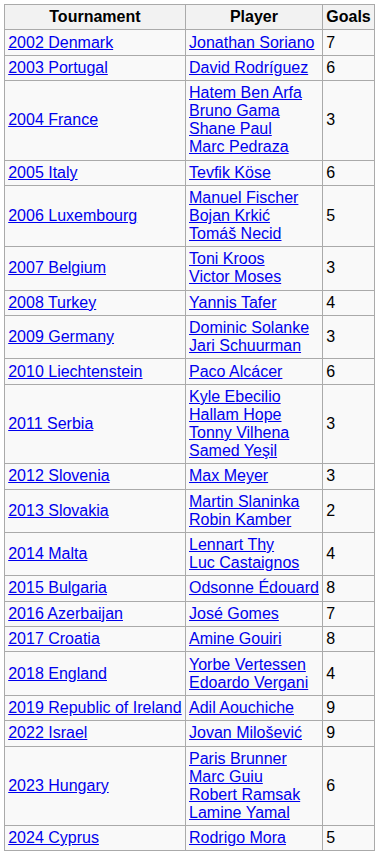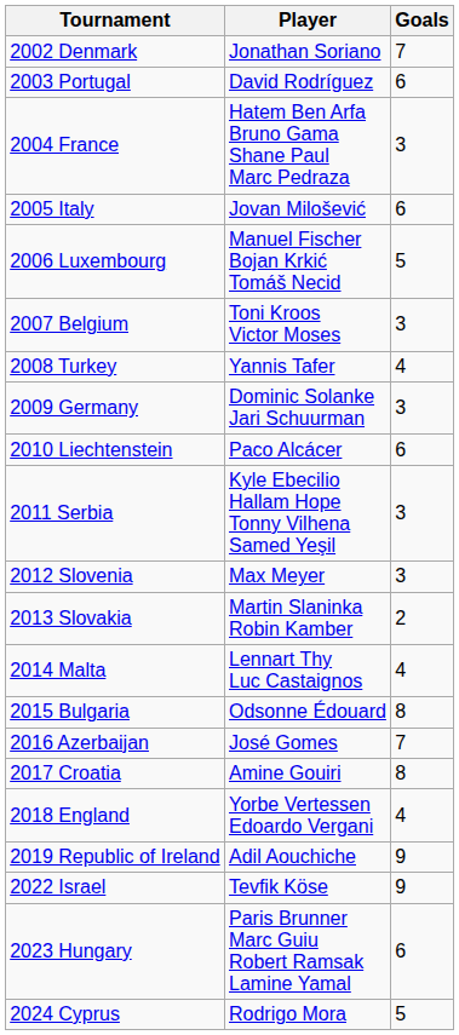 <table class="wikitable">
 <tr>
 <th>Tournament</th>
 <th>Player</th>
 <th>Goals</th>
 </tr>
 <tr>
 <td><a href='#'>2002 Denmark</a></td>
 <td> <a href='#'>Jonathan Soriano</a></td>
 <td>7</td>
 </tr>
 <tr>
 <td><a href='#'>2003 Portugal</a></td>
 <td> <a href='#'>David Rodríguez</a></td>
 <td>6</td>
 </tr>
 <tr>
 <td><a href='#'>2004 France</a></td>
 <td> <a href='#'>Hatem Ben Arfa</a><br> <a href='#'>Bruno Gama</a><br> <a href='#'>Shane Paul</a><br> <a href='#'>Marc Pedraza</a></td>
 <td>3</td>
 </tr>
 <tr>
 <td><a href='#'>2005 Italy</a></td>
-<td> <a href='#'>Tevfik Köse</a></td>
+<td> <a href='#'>Jovan Milošević</a></td>
 <td>6</td>
 </tr>
 <tr>
 <td><a href='#'>2006 Luxembourg</a></td>
 <td> <a href='#'>Manuel Fischer</a><br> <a href='#'>Bojan Krkić</a><br> <a href='#'>Tomáš Necid</a></td>
 <td>5</td>
 </tr>
 <tr>
 <td><a href='#'>2007 Belgium</a></td>
 <td> <a href='#'>Toni Kroos</a><br> <a href='#'>Victor Moses</a></td>
 <td>3</td>
 </tr>
 <tr>
 <td><a href='#'>2008 Turkey</a></td>
 <td> <a href='#'>Yannis Tafer</a></td>
 <td>4</td>
 </tr>
 <tr>
 <td><a href='#'>2009 Germany</a></td>
 <td> <a href='#'>Dominic Solanke</a><br> <a href='#'>Jari Schuurman</a></td>
 <td>3</td>
 </tr>
 <tr>
 <td><a href='#'>2010 Liechtenstein</a></td>
 <td> <a href='#'>Paco Alcácer</a></td>
 <td>6</td>
 </tr>
 <tr>
 <td><a href='#'>2011 Serbia</a></td>
 <td> <a href='#'>Kyle Ebecilio</a><br> <a href='#'>Hallam Hope</a><br> <a href='#'>Tonny Vilhena</a><br> <a href='#'>Samed Yeşil</a></td>
 <td>3</td>
 </tr>
 <tr>
 <td><a href='#'>2012 Slovenia</a></td>
 <td> <a href='#'>Max Meyer</a></td>
 <td>3</td>
 </tr>
 <tr>
 <td><a href='#'>2013 Slovakia</a></td>
 <td> <a href='#'>Martin Slaninka</a><br> <a href='#'>Robin Kamber</a></td>
 <td>2</td>
 </tr>
 <tr>
 <td><a href='#'>2014 Malta</a></td>
 <td> <a href='#'>Lennart Thy</a><br> <a href='#'>Luc Castaignos</a></td>
 <td>4</td>
 </tr>
 <tr>
 <td><a href='#'>2015 Bulgaria</a></td>
 <td> <a href='#'>Odsonne Édouard</a></td>
 <td>8</td>
 </tr>
 <tr>
 <td><a href='#'>2016 Azerbaijan</a></td>
 <td> <a href='#'>José Gomes</a></td>
 <td>7</td>
 </tr>
 <tr>
 <td><a href='#'>2017 Croatia</a></td>
 <td> <a href='#'>Amine Gouiri</a></td>
 <td>8</td>
 </tr>
 <tr>
 <td><a href='#'>2018 England</a></td>
 <td> <a href='#'>Yorbe Vertessen</a><br> <a href='#'>Edoardo Vergani</a></td>
 <td>4</td>
 </tr>
 <tr>
 <td><a href='#'>2019 Republic of Ireland</a></td>
 <td> <a href='#'>Adil Aouchiche</a></td>
 <td>9</td>
 </tr>
 <tr>
 <td><a href='#'>2022 Israel</a></td>
-<td> <a href='#'>Jovan Milošević</a></td>
+<td> <a href='#'>Tevfik Köse</a></td>
 <td>9</td>
 </tr>
 <tr>
 <td><a href='#'>2023 Hungary</a></td>
 <td> <a href='#'>Paris Brunner</a><br> <a href='#'>Marc Guiu</a><br> <a href='#'>Robert Ramsak</a><br> <a href='#'>Lamine Yamal</a></td>
 <td>6</td>
 </tr>
 <tr>
 <td><a href='#'>2024 Cyprus</a></td>
 <td> <a href='#'>Rodrigo Mora</a></td>
 <td>5</td>
 </tr>
 </table>
